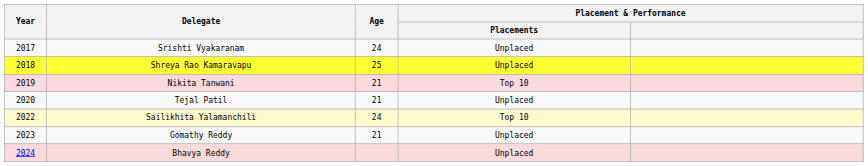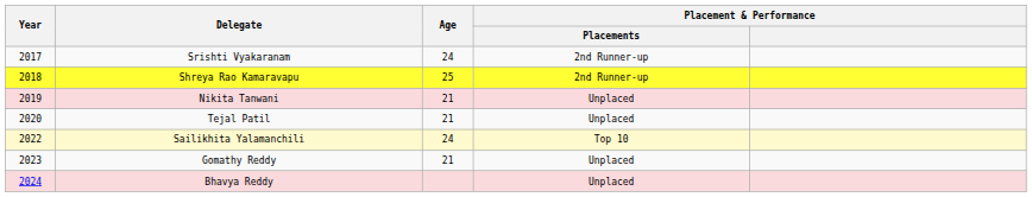 <table class="wikitable" style="text-align:center; line-height:20px; font-size:90%; width:100%;">
 <tr>
 <th rowspan="2"  width=50px>Year</th>
 <th rowspan="2"  width=400px>Delegate</th>
 <th rowspan="2"  width=50px>Age</th>
 <th colspan="2"  width=100px>Placement & Performance</th>
 </tr>
 <tr>
 <th width=300px>Placements</th>
 <th width=300px></th>
 </tr>
 <tr>
 <td>2017</td>
 <td>Srishti Vyakaranam</td>
 <td>24</td>
-<td>Unplaced</td>
+<td>2nd Runner-up</td>
 <td></td>
 </tr>
 <tr style="background:#FFFF33;">
 <td>2018</td>
 <td>Shreya Rao Kamaravapu</td>
 <td>25</td>
-<td>Unplaced</td>
+<td>2nd Runner-up</td>
 <td style="background:;"></td>
 </tr>
 <tr style="background:#FADADD;">
 <td>2019</td>
 <td>Nikita Tanwani</td>
 <td>21</td>
-<td>Top 10</td>
+<td>Unplaced</td>
 <td style="background:;"></td>
 </tr>
 <tr>
 <td>2020</td>
 <td>Tejal Patil</td>
 <td>21</td>
 <td>Unplaced</td>
 <td></td>
 </tr>
 <tr style="background:#FFFACD;">
 <td>2022</td>
 <td>Sailikhita Yalamanchili</td>
 <td>24</td>
 <td>Top 10</td>
 <td style="background:;"></td>
 </tr>
 <tr>
 <td>2023</td>
 <td>Gomathy Reddy</td>
 <td>21</td>
 <td>Unplaced</td>
 <td></td>
 </tr>
 <tr style="background:#FADADD;">
 <td><a href='#'>2024</a></td>
 <td>Bhavya Reddy</td>
 <td></td>
 <td>Unplaced</td>
 <td style="background:;"></td>
 </tr>
 </table>
